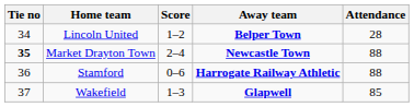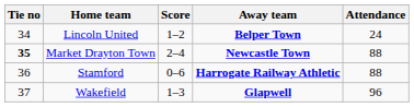 <table class="wikitable" style="text-align: center">
 <tr>
 <th>Tie no</th>
 <th>Home team</th>
 <th>Score</th>
 <th>Away team</th>
 <th>Attendance</th>
 </tr>
 <tr>
 <td>34</td>
 <td><a href='#'>Lincoln United</a></td>
 <td>1–2</td>
 <td><strong><a href='#'>Belper Town</a></strong></td>
-<td>28</td>
+<td>24</td>
 </tr>
 <tr>
 <td><strong>35</strong></td>
 <td><a href='#'>Market Drayton Town</a></td>
 <td>2–4</td>
 <td><strong><a href='#'>Newcastle Town</a></strong></td>
 <td>88</td>
 </tr>
 <tr>
 <td>36</td>
 <td><a href='#'>Stamford</a></td>
 <td>0–6</td>
 <td><strong><a href='#'>Harrogate Railway Athletic</a></strong></td>
 <td>88</td>
 </tr>
 <tr>
 <td>37</td>
 <td><a href='#'>Wakefield</a></td>
 <td>1–3</td>
 <td><strong><a href='#'>Glapwell</a></strong></td>
-<td>85</td>
+<td>96</td>
 </tr>
 </table>
